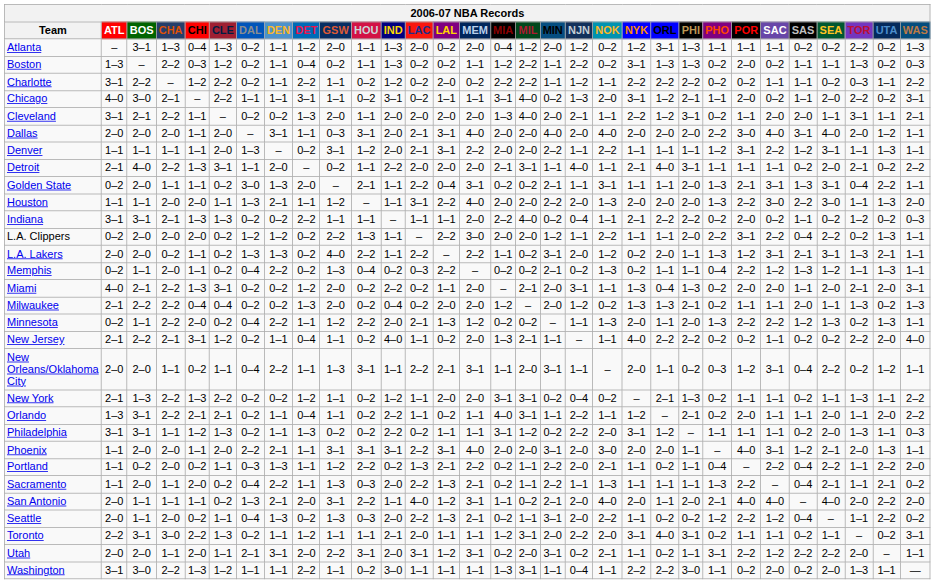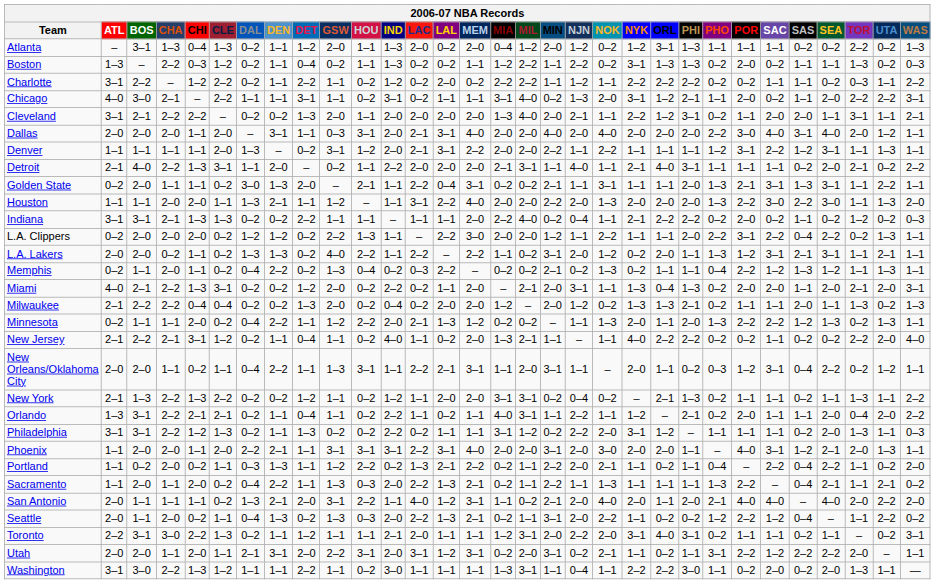 <table class="wikitable" style="font-size:86%; text-align:center;">
 <tr>
 <th colspan=31>2006-07 NBA Records</th>
 </tr>
 <tr>
 <th width=100>Team</th>
 <th style="background:#FF0000;color:#FFFFFF;width=35">ATL</th>
 <th style="background:#006400;color:#FFFFFF;width=35">BOS</th>
 <th style="background:#253E6A;color:#DF5106;width=35">CHA</th>
 <th style="background:#FF0000;color:#000000;width=35">CHI</th>
 <th style="background:#9F1F32;color:#001D43;width=35">CLE</th>
 <th style="background:#0055BA;color:#898D8F;width=35">DAL</th>
 <th style="background:#4C92CC;color:#FDB827;width=35">DEN</th>
 <th style="background:#006BB7;color:#ED164B;width=35">DET</th>
 <th style="background:#072E63;color:#DC5A34;width=35">GSW</th>
 <th style="background:#D31145;color:#CBD4D8;width=35">HOU</th>
 <th style="background:#000080;color:#FFD700;width=35">IND</th>
 <th style="background:#F9160D;color:#1A2E8B;width=35">LAC</th>
 <th style="background:#800080;color:#FFD700;width=35">LAL</th>
 <th style="background:#00265B;color:#BAD1EB;width=35">MEM</th>
 <th style="background:#000000;color:#8B0000;width=35">MIA</th>
 <th style="background:#00471B;color:#AC1A2F;width=35">MIL</th>
 <th style="background:#044D80;color:#000000;width=35">MIN</th>
 <th style="background:#12305B;color:#C4CED4;width=35">NJN</th>
 <th style="background:#0093B1;color:#FDB827;width=35">NOK</th>
 <th style="background:#0000FF;color:#FF8C00;width=35">NYK</th>
 <th style="background:#0000FF;color:#000000;width=35">ORL</th>
 <th style="background:#000000;color:#BB9754;width=35">PHI</th>
 <th style="background:#800080;color:#FF4500;width=35">PHO</th>
 <th style="background:#000000;color:#FF0000;width=35">POR</th>
 <th style="background:#6846A8;color:#FFFFFF;width=35">SAC</th>
 <th style="background:#000000;color:#C0C0C0;width=35">SAS</th>
 <th style="background:#005831;color:#FFC322;width=35">SEA</th>
 <th style="background:#7436BF;color:#BE0F34;width=35">TOR</th>
 <th style="background:#042A5C;color:#4C8ECC;width=35">UTA</th>
 <th style="background:#044D7D;color:#BC7A44;width=35">WAS</th>
 </tr>
 <tr>
 <td style="text-align:left;"><a href='#'>Atlanta</a></td>
 <td>–</td>
 <td>3–1</td>
 <td>1–3</td>
 <td>0–4</td>
 <td>1–3</td>
 <td>0–2</td>
 <td>1–1</td>
 <td>1–2</td>
 <td>2–0</td>
 <td>1–1</td>
 <td>1–3</td>
 <td>2–0</td>
 <td>0–2</td>
 <td>2–0</td>
 <td>0–4</td>
 <td>1–2</td>
 <td>2–0</td>
 <td>1–2</td>
 <td>0–2</td>
 <td>1–2</td>
 <td>3–1</td>
 <td>1–3</td>
 <td>1–1</td>
 <td>1–1</td>
 <td>1–1</td>
 <td>0–2</td>
 <td>0–2</td>
 <td>2–2</td>
 <td>0–2</td>
 <td>1–3</td>
 </tr>
 <tr>
 <td style="text-align:left;"><a href='#'>Boston</a></td>
 <td>1–3</td>
 <td>–</td>
 <td>2–2</td>
 <td>0–3</td>
 <td>1–2</td>
 <td>0–2</td>
 <td>1–1</td>
 <td>0–4</td>
 <td>0–2</td>
 <td>1–1</td>
 <td>1–3</td>
 <td>0–2</td>
 <td>0–2</td>
 <td>1–1</td>
 <td>1–2</td>
 <td>2–2</td>
 <td>1–1</td>
 <td>2–2</td>
 <td>0–2</td>
 <td>3–1</td>
 <td>1–3</td>
 <td>1–3</td>
 <td>0–2</td>
 <td>2–0</td>
 <td>0–2</td>
 <td>1–1</td>
 <td>1–1</td>
 <td>1–3</td>
 <td>0–2</td>
 <td>0–3</td>
 </tr>
 <tr>
 <td style="text-align:left;"><a href='#'>Charlotte</a></td>
 <td>3–1</td>
 <td>2–2</td>
 <td>–</td>
 <td>1–2</td>
 <td>2–2</td>
 <td>0–2</td>
 <td>1–1</td>
 <td>2–2</td>
 <td>1–1</td>
 <td>0–2</td>
 <td>1–2</td>
 <td>0–2</td>
 <td>2–0</td>
 <td>0–2</td>
 <td>2–2</td>
 <td>2–2</td>
 <td>1–1</td>
 <td>1–2</td>
 <td>1–1</td>
 <td>2–2</td>
 <td>2–2</td>
 <td>2–2</td>
 <td>0–2</td>
 <td>0–2</td>
 <td>1–1</td>
 <td>1–1</td>
 <td>0–2</td>
 <td>0–3</td>
 <td>1–1</td>
 <td>2–2</td>
 </tr>
 <tr>
 <td style="text-align:left;"><a href='#'>Chicago</a></td>
 <td>4–0</td>
 <td>3–0</td>
 <td>2–1</td>
 <td>–</td>
 <td>2–2</td>
 <td>1–1</td>
 <td>1–1</td>
 <td>3–1</td>
 <td>1–1</td>
 <td>0–2</td>
 <td>3–1</td>
 <td>0–2</td>
 <td>1–1</td>
 <td>1–1</td>
 <td>3–1</td>
 <td>4–0</td>
 <td>0–2</td>
 <td>1–3</td>
 <td>2–0</td>
 <td>3–1</td>
 <td>1–2</td>
 <td>2–1</td>
 <td>1–1</td>
 <td>2–0</td>
 <td>0–2</td>
 <td>1–1</td>
 <td>2–0</td>
 <td>2–2</td>
-<td>0–2</td>
+<td>2–2</td>
 <td>3–1</td>
 </tr>
 <tr>
 <td style="text-align:left;"><a href='#'>Cleveland</a></td>
 <td>3–1</td>
 <td>2–1</td>
 <td>2–2</td>
-<td>1–1</td>
+<td>2–2</td>
 <td>–</td>
 <td>0–2</td>
 <td>0–2</td>
 <td>1–3</td>
 <td>2–0</td>
 <td>1–1</td>
 <td>2–0</td>
 <td>2–0</td>
 <td>2–0</td>
 <td>2–0</td>
 <td>1–3</td>
 <td>4–0</td>
 <td>2–0</td>
 <td>2–1</td>
 <td>1–1</td>
 <td>2–2</td>
 <td>1–2</td>
 <td>3–1</td>
 <td>0–2</td>
 <td>1–1</td>
 <td>2–0</td>
 <td>2–0</td>
 <td>1–1</td>
 <td>3–1</td>
 <td>1–1</td>
 <td>2–1</td>
 </tr>
 <tr>
 <td style="text-align:left;"><a href='#'>Dallas</a></td>
 <td>2–0</td>
 <td>2–0</td>
 <td>2–0</td>
 <td>1–1</td>
 <td>2–0</td>
 <td>–</td>
 <td>3–1</td>
 <td>1–1</td>
 <td>0–3</td>
 <td>3–1</td>
 <td>2–0</td>
 <td>2–1</td>
 <td>3–1</td>
 <td>4–0</td>
 <td>2–0</td>
 <td>2–0</td>
 <td>4–0</td>
 <td>2–0</td>
 <td>4–0</td>
 <td>2–0</td>
 <td>2–0</td>
 <td>2–0</td>
 <td>2–2</td>
 <td>3–0</td>
 <td>4–0</td>
 <td>3–1</td>
 <td>4–0</td>
 <td>2–0</td>
 <td>1–2</td>
 <td>1–1</td>
 </tr>
 <tr>
 <td style="text-align:left;"><a href='#'>Denver</a></td>
 <td>1–1</td>
 <td>1–1</td>
 <td>1–1</td>
 <td>1–1</td>
 <td>2–0</td>
 <td>1–3</td>
 <td>–</td>
 <td>0–2</td>
 <td>3–1</td>
 <td>1–2</td>
 <td>2–0</td>
 <td>2–1</td>
 <td>3–1</td>
 <td>2–2</td>
 <td>2–0</td>
 <td>2–0</td>
 <td>2–2</td>
 <td>1–1</td>
 <td>2–2</td>
 <td>1–1</td>
 <td>1–1</td>
 <td>1–1</td>
 <td>1–2</td>
 <td>3–1</td>
 <td>2–2</td>
 <td>1–2</td>
 <td>3–1</td>
 <td>1–1</td>
 <td>1–3</td>
 <td>1–1</td>
 </tr>
 <tr>
 <td style="text-align:left;"><a href='#'>Detroit</a></td>
 <td>2–1</td>
 <td>4–0</td>
 <td>2–2</td>
 <td>1–3</td>
 <td>3–1</td>
 <td>1–1</td>
 <td>2–0</td>
 <td>–</td>
 <td>0–2</td>
 <td>1–1</td>
 <td>2–2</td>
 <td>2–0</td>
 <td>2–0</td>
 <td>2–0</td>
 <td>2–1</td>
 <td>3–1</td>
 <td>1–1</td>
 <td>4–0</td>
 <td>1–1</td>
 <td>2–1</td>
 <td>4–0</td>
 <td>3–1</td>
 <td>1–1</td>
 <td>1–1</td>
 <td>1–1</td>
 <td>0–2</td>
 <td>2–0</td>
 <td>2–1</td>
 <td>0–2</td>
 <td>2–2</td>
 </tr>
 <tr>
 <td style="text-align:left;"><a href='#'>Golden State</a></td>
 <td>0–2</td>
 <td>2–0</td>
 <td>1–1</td>
 <td>1–1</td>
 <td>0–2</td>
 <td>3–0</td>
 <td>1–3</td>
 <td>2–0</td>
 <td>–</td>
 <td>2–1</td>
 <td>1–1</td>
 <td>2–2</td>
 <td>0–4</td>
 <td>3–1</td>
 <td>0–2</td>
 <td>0–2</td>
 <td>2–1</td>
 <td>1–1</td>
 <td>3–1</td>
 <td>1–1</td>
 <td>1–1</td>
 <td>2–0</td>
 <td>1–3</td>
 <td>2–1</td>
 <td>3–1</td>
 <td>1–3</td>
 <td>3–1</td>
-<td>0–4</td>
+<td>1–1</td>
 <td>2–2</td>
 <td>1–1</td>
 </tr>
 <tr>
 <td style="text-align:left;"><a href='#'>Houston</a></td>
 <td>1–1</td>
 <td>1–1</td>
 <td>2–0</td>
 <td>2–0</td>
 <td>1–1</td>
 <td>1–3</td>
 <td>2–1</td>
 <td>1–1</td>
 <td>1–2</td>
 <td>–</td>
 <td>1–1</td>
 <td>3–1</td>
 <td>2–2</td>
 <td>4–0</td>
 <td>2–0</td>
 <td>2–0</td>
 <td>2–2</td>
 <td>2–0</td>
 <td>1–3</td>
 <td>2–0</td>
 <td>2–0</td>
 <td>2–0</td>
 <td>1–3</td>
 <td>2–2</td>
 <td>3–0</td>
 <td>2–2</td>
 <td>3–0</td>
 <td>1–1</td>
 <td>1–3</td>
 <td>2–0</td>
 </tr>
 <tr>
 <td style="text-align:left;"><a href='#'>Indiana</a></td>
 <td>3–1</td>
 <td>3–1</td>
 <td>2–1</td>
 <td>1–3</td>
 <td>1–3</td>
 <td>0–2</td>
 <td>0–2</td>
 <td>2–2</td>
 <td>1–1</td>
 <td>1–1</td>
 <td>–</td>
 <td>1–1</td>
 <td>1–1</td>
 <td>2–0</td>
 <td>2–2</td>
 <td>4–0</td>
 <td>0–2</td>
 <td>0–4</td>
 <td>1–1</td>
 <td>2–1</td>
 <td>2–2</td>
 <td>2–2</td>
 <td>0–2</td>
 <td>2–0</td>
 <td>0–2</td>
 <td>1–1</td>
 <td>0–2</td>
 <td>1–2</td>
 <td>0–2</td>
 <td>0–3</td>
 </tr>
 <tr>
 <td style="text-align:left;">L.A. Clippers</td>
 <td>0–2</td>
 <td>2–0</td>
 <td>2–0</td>
 <td>2–0</td>
 <td>0–2</td>
 <td>1–2</td>
 <td>1–2</td>
 <td>0–2</td>
 <td>2–2</td>
 <td>1–3</td>
 <td>1–1</td>
 <td>–</td>
 <td>2–2</td>
 <td>3–0</td>
 <td>2–0</td>
 <td>2–0</td>
 <td>1–2</td>
 <td>1–1</td>
 <td>2–2</td>
 <td>1–1</td>
 <td>1–1</td>
 <td>2–0</td>
 <td>2–2</td>
 <td>3–1</td>
 <td>2–2</td>
 <td>0–4</td>
 <td>2–2</td>
 <td>0–2</td>
 <td>1–3</td>
 <td>1–1</td>
 </tr>
 <tr>
 <td style="text-align:left;"><a href='#'>L.A. Lakers</a></td>
 <td>2–0</td>
 <td>2–0</td>
 <td>0–2</td>
 <td>1–1</td>
 <td>0–2</td>
 <td>1–3</td>
 <td>1–3</td>
 <td>0–2</td>
 <td>4–0</td>
 <td>2–2</td>
 <td>1–1</td>
 <td>2–2</td>
 <td>–</td>
 <td>2–2</td>
 <td>1–1</td>
 <td>0–2</td>
 <td>3–1</td>
 <td>2–0</td>
 <td>1–2</td>
 <td>0–2</td>
 <td>2–0</td>
 <td>1–1</td>
 <td>1–3</td>
 <td>1–2</td>
 <td>3–1</td>
 <td>2–1</td>
 <td>3–1</td>
-<td>1–3</td>
+<td>1–1</td>
 <td>2–1</td>
 <td>1–1</td>
 </tr>
 <tr>
 <td style="text-align:left;"><a href='#'>Memphis</a></td>
 <td>0–2</td>
 <td>1–1</td>
 <td>2–0</td>
 <td>1–1</td>
 <td>0–2</td>
 <td>0–4</td>
 <td>2–2</td>
 <td>0–2</td>
 <td>1–3</td>
 <td>0–4</td>
 <td>0–2</td>
 <td>0–3</td>
 <td>2–2</td>
 <td>–</td>
 <td>0–2</td>
 <td>0–2</td>
 <td>2–1</td>
 <td>0–2</td>
 <td>1–3</td>
 <td>0–2</td>
 <td>1–1</td>
 <td>1–1</td>
 <td>0–4</td>
 <td>2–2</td>
 <td>1–2</td>
 <td>1–3</td>
 <td>1–2</td>
 <td>1–1</td>
 <td>1–3</td>
 <td>1–1</td>
 </tr>
 <tr>
 <td style="text-align:left;"><a href='#'>Miami</a></td>
 <td>4–0</td>
 <td>2–1</td>
 <td>2–2</td>
 <td>1–3</td>
 <td>3–1</td>
 <td>0–2</td>
 <td>0–2</td>
 <td>1–2</td>
 <td>2–0</td>
 <td>0–2</td>
 <td>2–2</td>
 <td>0–2</td>
 <td>1–1</td>
 <td>2–0</td>
 <td>–</td>
 <td>2–1</td>
 <td>2–0</td>
 <td>3–1</td>
 <td>1–1</td>
 <td>1–3</td>
 <td>0–4</td>
 <td>1–3</td>
 <td>0–2</td>
 <td>2–0</td>
 <td>2–0</td>
 <td>1–1</td>
 <td>2–0</td>
 <td>2–1</td>
 <td>2–0</td>
 <td>3–1</td>
 </tr>
 <tr>
 <td style="text-align:left;"><a href='#'>Milwaukee</a></td>
 <td>2–1</td>
 <td>2–2</td>
 <td>2–2</td>
 <td>0–4</td>
 <td>0–4</td>
 <td>0–2</td>
 <td>0–2</td>
 <td>1–3</td>
 <td>2–0</td>
 <td>0–2</td>
 <td>0–4</td>
 <td>0–2</td>
 <td>2–0</td>
 <td>2–0</td>
 <td>1–2</td>
 <td>–</td>
 <td>2–0</td>
 <td>1–2</td>
 <td>0–2</td>
 <td>1–3</td>
 <td>1–3</td>
 <td>2–1</td>
 <td>0–2</td>
 <td>1–1</td>
 <td>1–1</td>
 <td>2–0</td>
 <td>1–1</td>
 <td>1–3</td>
 <td>0–2</td>
 <td>1–3</td>
 </tr>
 <tr>
 <td style="text-align:left;"><a href='#'>Minnesota</a></td>
 <td>0–2</td>
 <td>1–1</td>
-<td>2–2</td>
+<td>1–1</td>
 <td>2–0</td>
 <td>0–2</td>
 <td>0–4</td>
 <td>2–2</td>
 <td>1–1</td>
 <td>1–2</td>
 <td>2–2</td>
 <td>2–0</td>
 <td>2–1</td>
 <td>1–3</td>
 <td>1–2</td>
 <td>0–2</td>
 <td>0–2</td>
 <td>–</td>
 <td>1–1</td>
 <td>1–3</td>
 <td>2–0</td>
 <td>1–1</td>
 <td>2–0</td>
 <td>1–3</td>
 <td>2–2</td>
 <td>2–2</td>
 <td>1–2</td>
 <td>1–3</td>
 <td>0–2</td>
 <td>1–3</td>
 <td>1–1</td>
 </tr>
 <tr>
 <td style="text-align:left;"><a href='#'>New Jersey</a></td>
 <td>2–1</td>
 <td>2–2</td>
 <td>2–1</td>
 <td>3–1</td>
 <td>1–2</td>
 <td>0–2</td>
 <td>1–1</td>
 <td>0–4</td>
 <td>1–1</td>
 <td>0–2</td>
 <td>4–0</td>
 <td>1–1</td>
 <td>0–2</td>
 <td>2–0</td>
 <td>1–3</td>
 <td>2–1</td>
 <td>1–1</td>
 <td>–</td>
 <td>1–1</td>
 <td>4–0</td>
 <td>2–2</td>
 <td>2–2</td>
 <td>0–2</td>
 <td>0–2</td>
 <td>1–1</td>
 <td>0–2</td>
 <td>0–2</td>
 <td>2–2</td>
 <td>2–0</td>
 <td>4–0</td>
 </tr>
 <tr>
 <td style="text-align:left;"><a href='#'>New Orleans/Oklahoma City</a></td>
 <td>2–0</td>
 <td>2–0</td>
 <td>1–1</td>
 <td>0–2</td>
 <td>1–1</td>
 <td>0–4</td>
 <td>2–2</td>
 <td>1–1</td>
 <td>1–3</td>
 <td>3–1</td>
 <td>1–1</td>
 <td>2–2</td>
 <td>2–1</td>
 <td>3–1</td>
 <td>1–1</td>
 <td>2–0</td>
 <td>3–1</td>
 <td>1–1</td>
 <td>–</td>
 <td>2–0</td>
 <td>1–1</td>
 <td>0–2</td>
 <td>0–3</td>
 <td>1–2</td>
 <td>3–1</td>
 <td>0–4</td>
 <td>2–2</td>
 <td>0–2</td>
 <td>1–2</td>
 <td>1–1</td>
 </tr>
 <tr>
 <td style="text-align:left;"><a href='#'>New York</a></td>
 <td>2–1</td>
 <td>1–3</td>
 <td>2–2</td>
 <td>1–3</td>
 <td>2–2</td>
 <td>0–2</td>
 <td>0–2</td>
 <td>1–2</td>
 <td>1–1</td>
 <td>0–2</td>
 <td>1–2</td>
 <td>1–1</td>
 <td>2–0</td>
 <td>2–0</td>
 <td>3–1</td>
 <td>3–1</td>
 <td>0–2</td>
 <td>0–4</td>
 <td>0–2</td>
 <td>–</td>
 <td>2–1</td>
 <td>1–3</td>
 <td>0–2</td>
 <td>1–1</td>
 <td>1–1</td>
 <td>0–2</td>
 <td>1–1</td>
 <td>1–3</td>
 <td>1–1</td>
 <td>2–2</td>
 </tr>
 <tr>
 <td style="text-align:left;"><a href='#'>Orlando</a></td>
 <td>1–3</td>
 <td>3–1</td>
 <td>2–2</td>
 <td>2–1</td>
 <td>2–1</td>
 <td>0–2</td>
 <td>1–1</td>
 <td>0–4</td>
 <td>1–1</td>
 <td>0–2</td>
 <td>2–2</td>
 <td>1–1</td>
 <td>0–2</td>
 <td>1–1</td>
 <td>4–0</td>
 <td>3–1</td>
 <td>1–1</td>
 <td>2–2</td>
 <td>1–1</td>
 <td>1–2</td>
 <td>–</td>
 <td>2–1</td>
 <td>0–2</td>
 <td>2–0</td>
 <td>1–1</td>
 <td>1–1</td>
 <td>2–0</td>
-<td>1–1</td>
+<td>0–4</td>
 <td>2–0</td>
 <td>2–2</td>
 </tr>
 <tr>
 <td style="text-align:left;"><a href='#'>Philadelphia</a></td>
 <td>3–1</td>
 <td>3–1</td>
-<td>1–1</td>
+<td>2–2</td>
 <td>1–2</td>
 <td>1–3</td>
 <td>0–2</td>
 <td>1–1</td>
 <td>1–3</td>
 <td>0–2</td>
 <td>0–2</td>
 <td>2–2</td>
 <td>0–2</td>
 <td>1–1</td>
 <td>1–1</td>
 <td>3–1</td>
 <td>1–2</td>
 <td>0–2</td>
 <td>2–2</td>
 <td>2–0</td>
 <td>3–1</td>
 <td>1–2</td>
 <td>–</td>
 <td>1–1</td>
 <td>1–1</td>
 <td>1–1</td>
 <td>0–2</td>
 <td>2–0</td>
 <td>1–3</td>
 <td>1–1</td>
 <td>0–3</td>
 </tr>
 <tr>
 <td style="text-align:left;"><a href='#'>Phoenix</a></td>
 <td>1–1</td>
 <td>2–0</td>
 <td>2–0</td>
 <td>1–1</td>
 <td>2–0</td>
 <td>2–2</td>
 <td>2–1</td>
 <td>1–1</td>
 <td>3–1</td>
 <td>3–1</td>
 <td>3–1</td>
 <td>2–2</td>
 <td>3–1</td>
 <td>4–0</td>
 <td>2–0</td>
 <td>2–0</td>
 <td>3–1</td>
 <td>2–0</td>
 <td>3–0</td>
 <td>2–0</td>
 <td>2–0</td>
 <td>1–1</td>
 <td>–</td>
 <td>4–0</td>
 <td>3–1</td>
 <td>1–2</td>
 <td>2–1</td>
 <td>2–0</td>
 <td>1–3</td>
 <td>1–1</td>
 </tr>
 <tr>
 <td style="text-align:left;"><a href='#'>Portland</a></td>
 <td>1–1</td>
 <td>0–2</td>
 <td>2–0</td>
 <td>0–2</td>
 <td>1–1</td>
 <td>0–3</td>
 <td>1–3</td>
 <td>1–1</td>
 <td>1–2</td>
 <td>2–2</td>
 <td>0–2</td>
 <td>1–3</td>
 <td>2–1</td>
 <td>2–2</td>
 <td>0–2</td>
 <td>1–1</td>
 <td>2–2</td>
 <td>2–0</td>
 <td>2–1</td>
 <td>1–1</td>
 <td>0–2</td>
 <td>1–1</td>
 <td>0–4</td>
 <td>–</td>
 <td>2–2</td>
 <td>0–4</td>
 <td>2–2</td>
 <td>1–1</td>
-<td>2–2</td>
+<td>0–2</td>
 <td>2–0</td>
 </tr>
 <tr>
 <td style="text-align:left;"><a href='#'>Sacramento</a></td>
 <td>1–1</td>
 <td>2–0</td>
 <td>1–1</td>
 <td>2–0</td>
 <td>0–2</td>
 <td>0–4</td>
 <td>2–2</td>
 <td>1–1</td>
 <td>1–3</td>
 <td>0–3</td>
 <td>2–0</td>
 <td>2–2</td>
 <td>1–3</td>
 <td>2–1</td>
 <td>0–2</td>
 <td>1–1</td>
 <td>2–2</td>
 <td>1–1</td>
 <td>1–3</td>
 <td>1–1</td>
 <td>1–1</td>
 <td>1–1</td>
 <td>1–3</td>
 <td>2–2</td>
 <td>–</td>
 <td>0–4</td>
 <td>2–1</td>
 <td>1–1</td>
 <td>2–1</td>
 <td>0–2</td>
 </tr>
 <tr>
 <td style="text-align:left;"><a href='#'>San Antonio</a></td>
 <td>2–0</td>
 <td>1–1</td>
 <td>1–1</td>
 <td>1–1</td>
 <td>0–2</td>
 <td>1–3</td>
 <td>2–1</td>
 <td>2–0</td>
 <td>3–1</td>
 <td>2–2</td>
 <td>1–1</td>
 <td>4–0</td>
 <td>1–2</td>
 <td>3–1</td>
 <td>1–1</td>
 <td>0–2</td>
 <td>2–1</td>
 <td>2–0</td>
 <td>4–0</td>
 <td>2–0</td>
 <td>1–1</td>
 <td>2–0</td>
 <td>2–1</td>
 <td>4–0</td>
 <td>4–0</td>
 <td>–</td>
 <td>4–0</td>
 <td>2–0</td>
 <td>2–2</td>
 <td>2–0</td>
 </tr>
 <tr>
 <td style="text-align:left;"><a href='#'>Seattle</a></td>
 <td>2–0</td>
 <td>1–1</td>
 <td>2–0</td>
 <td>0–2</td>
 <td>1–1</td>
 <td>0–4</td>
 <td>1–3</td>
 <td>0–2</td>
 <td>1–3</td>
 <td>0–3</td>
 <td>2–0</td>
 <td>2–2</td>
 <td>1–3</td>
 <td>2–1</td>
 <td>0–2</td>
 <td>1–1</td>
 <td>3–1</td>
 <td>2–0</td>
 <td>2–2</td>
 <td>1–1</td>
 <td>0–2</td>
 <td>0–2</td>
 <td>1–2</td>
 <td>2–2</td>
 <td>1–2</td>
 <td>0–4</td>
 <td>–</td>
 <td>1–1</td>
 <td>2–2</td>
 <td>0–2</td>
 </tr>
 <tr>
 <td style="text-align:left;"><a href='#'>Toronto</a></td>
 <td>2–2</td>
 <td>3–1</td>
 <td>3–0</td>
 <td>2–2</td>
 <td>1–3</td>
 <td>0–2</td>
 <td>1–1</td>
 <td>1–2</td>
 <td>1–1</td>
 <td>1–1</td>
 <td>2–1</td>
 <td>2–0</td>
 <td>1–1</td>
 <td>1–1</td>
 <td>1–2</td>
 <td>3–1</td>
 <td>2–0</td>
 <td>2–2</td>
 <td>2–0</td>
 <td>3–1</td>
 <td>4–0</td>
 <td>3–1</td>
 <td>0–2</td>
 <td>1–1</td>
 <td>1–1</td>
 <td>0–2</td>
 <td>1–1</td>
 <td>–</td>
 <td>0–2</td>
 <td>3–1</td>
 </tr>
 <tr>
 <td style="text-align:left;"><a href='#'>Utah</a></td>
 <td>2–0</td>
 <td>2–0</td>
 <td>1–1</td>
 <td>2–0</td>
 <td>1–1</td>
 <td>2–1</td>
 <td>3–1</td>
 <td>2–0</td>
 <td>2–2</td>
 <td>3–1</td>
 <td>2–0</td>
 <td>3–1</td>
 <td>1–2</td>
 <td>3–1</td>
 <td>0–2</td>
 <td>2–0</td>
 <td>3–1</td>
 <td>0–2</td>
 <td>2–1</td>
 <td>1–1</td>
 <td>0–2</td>
 <td>1–1</td>
 <td>3–1</td>
 <td>2–2</td>
 <td>1–2</td>
 <td>2–2</td>
 <td>2–2</td>
 <td>2–0</td>
 <td>–</td>
 <td>1–1</td>
 </tr>
 <tr>
 <td style="text-align:left;"><a href='#'>Washington</a></td>
 <td>3–1</td>
 <td>3–0</td>
 <td>2–2</td>
 <td>1–3</td>
 <td>1–2</td>
 <td>1–1</td>
 <td>1–1</td>
 <td>2–2</td>
 <td>1–1</td>
 <td>0–2</td>
 <td>3–0</td>
 <td>1–1</td>
 <td>1–1</td>
 <td>1–1</td>
 <td>1–3</td>
 <td>3–1</td>
 <td>1–1</td>
 <td>0–4</td>
 <td>1–1</td>
 <td>2–2</td>
 <td>2–2</td>
 <td>3–0</td>
 <td>1–1</td>
 <td>0–2</td>
 <td>2–0</td>
 <td>0–2</td>
 <td>2–0</td>
 <td>1–3</td>
 <td>1–1</td>
 <td>—</td>
 </tr>
 </table>
